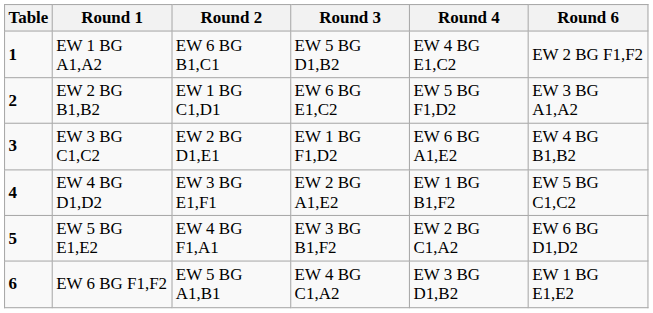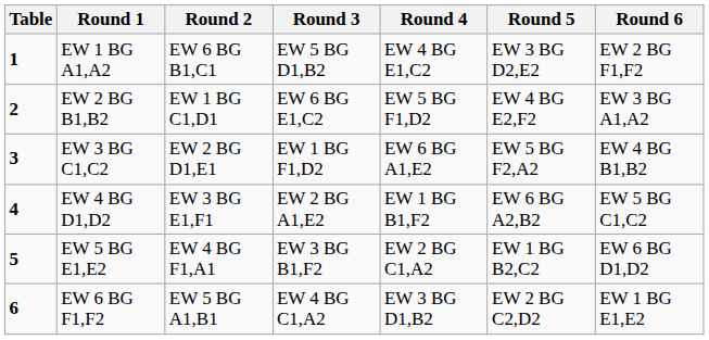 <table class="wikitable">
 <tr>
 <th>Table</th>
 <th>Round 1</th>
 <th>Round 2</th>
 <th>Round 3</th>
 <th>Round 4</th>
+<th>Round 5</th>
 <th>Round 6</th>
 </tr>
 <tr>
 <td><strong>1</strong></td>
 <td>EW 1 BG A1,A2</td>
 <td>EW 6 BG B1,C1</td>
 <td>EW 5 BG D1,B2</td>
 <td>EW 4 BG E1,C2</td>
+<td>EW 3 BG D2,E2</td>
 <td>EW 2 BG F1,F2</td>
 </tr>
 <tr>
 <td><strong>2</strong></td>
 <td>EW 2 BG B1,B2</td>
 <td>EW 1 BG C1,D1</td>
 <td>EW 6 BG E1,C2</td>
 <td>EW 5 BG F1,D2</td>
+<td>EW 4 BG E2,F2</td>
 <td>EW 3 BG A1,A2</td>
 </tr>
 <tr>
 <td><strong>3</strong></td>
 <td>EW 3 BG C1,C2</td>
 <td>EW 2 BG D1,E1</td>
 <td>EW 1 BG F1,D2</td>
 <td>EW 6 BG A1,E2</td>
+<td>EW 5 BG F2,A2</td>
 <td>EW 4 BG B1,B2</td>
 </tr>
 <tr>
 <td><strong>4</strong></td>
 <td>EW 4 BG D1,D2</td>
 <td>EW 3 BG E1,F1</td>
 <td>EW 2 BG A1,E2</td>
 <td>EW 1 BG B1,F2</td>
+<td>EW 6 BG A2,B2</td>
 <td>EW 5 BG C1,C2</td>
 </tr>
 <tr>
 <td><strong>5</strong></td>
 <td>EW 5 BG E1,E2</td>
 <td>EW 4 BG F1,A1</td>
 <td>EW 3 BG B1,F2</td>
 <td>EW 2 BG C1,A2</td>
+<td>EW 1 BG B2,C2</td>
 <td>EW 6 BG D1,D2</td>
 </tr>
 <tr>
 <td><strong>6</strong></td>
 <td>EW 6 BG F1,F2</td>
 <td>EW 5 BG A1,B1</td>
 <td>EW 4 BG C1,A2</td>
 <td>EW 3 BG D1,B2</td>
+<td>EW 2 BG C2,D2</td>
 <td>EW 1 BG E1,E2</td>
 </tr>
 </table>
